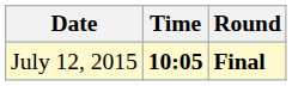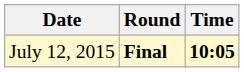 <table class="wikitable">
 <tr>
 <th>Date</th>
+<th>Round</th>
 <th>Time</th>
-<th>Round</th>
 </tr>
 <tr style=background:lemonchiffon>
 <td>July 12, 2015</td>
+<td><strong>Final</strong></td>
 <td><strong>10:05</strong></td>
-<td><strong>Final</strong></td>
 </tr>
 </table>
